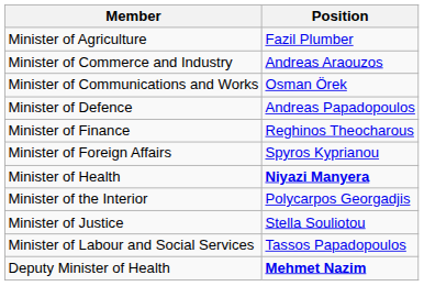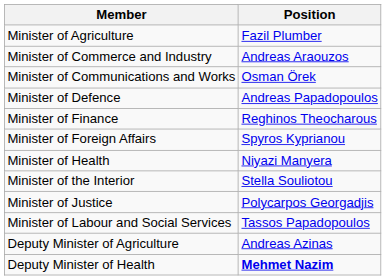 <table class=wikitable>
 <tr>
 <th>Member</th>
 <th>Position</th>
 </tr>
 <tr>
 <td>Minister of Agriculture</td>
 <td><a href='#'>Fazil Plumber</a></td>
 </tr>
 <tr>
 <td>Minister of Commerce and Industry</td>
 <td><a href='#'>Andreas Araouzos</a></td>
 </tr>
 <tr>
 <td>Minister of Communications and Works</td>
 <td><a href='#'>Osman Örek</a></td>
 </tr>
 <tr>
 <td>Minister of Defence</td>
 <td><a href='#'>Andreas Papadopoulos</a></td>
 </tr>
 <tr>
 <td>Minister of Finance</td>
 <td><a href='#'>Reghinos Theocharous</a></td>
 </tr>
 <tr>
 <td>Minister of Foreign Affairs</td>
 <td><a href='#'>Spyros Kyprianou</a></td>
 </tr>
 <tr>
 <td>Minister of Health</td>
-<td><strong><a href='#'>Niyazi Manyera</a></strong></td>
+<td><a href='#'>Niyazi Manyera</a></td>
 </tr>
 <tr>
 <td>Minister of the Interior</td>
-<td><a href='#'>Polycarpos Georgadjis</a></td>
+<td><a href='#'>Stella Souliotou</a></td>
 </tr>
 <tr>
 <td>Minister of Justice</td>
-<td><a href='#'>Stella Souliotou</a></td>
+<td><a href='#'>Polycarpos Georgadjis</a></td>
 </tr>
 <tr>
 <td>Minister of Labour and Social Services</td>
 <td><a href='#'>Tassos Papadopoulos</a></td>
 </tr>
 <tr>
+<td>Deputy Minister of Agriculture</td>
+<td><a href='#'>Andreas Azinas</a></td>
+</tr>
+<tr>
 <td>Deputy Minister of Health</td>
 <td><strong><a href='#'>Mehmet Nazim</a></strong></td>
 </tr>
 </table>
